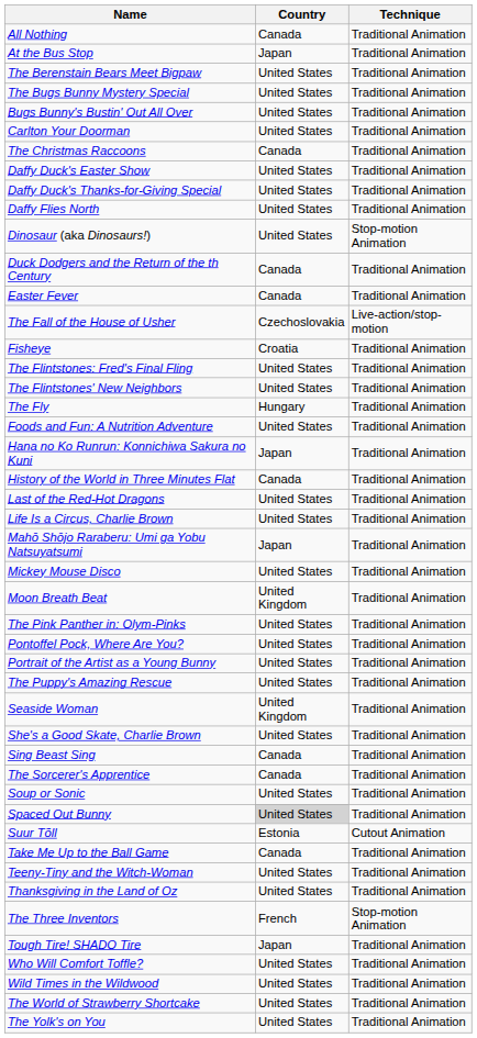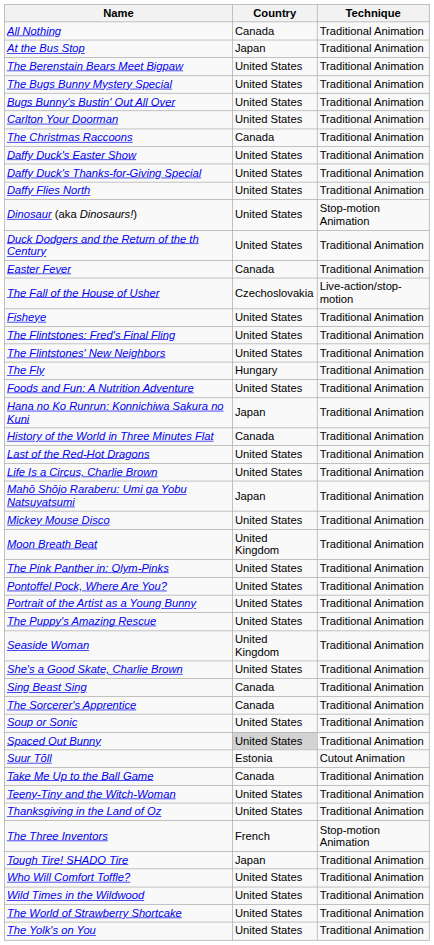 <table class="wikitable sortable">
 <tr>
 <th>Name</th>
 <th>Country</th>
 <th>Technique</th>
 </tr>
 <tr>
 <td><em><a href='#'>All Nothing</a></em></td>
 <td>Canada</td>
 <td>Traditional Animation</td>
 </tr>
 <tr>
 <td><em><a href='#'>At the Bus Stop</a></em></td>
 <td>Japan</td>
 <td>Traditional Animation</td>
 </tr>
 <tr>
 <td><em><a href='#'>The Berenstain Bears Meet Bigpaw</a></em></td>
 <td>United States</td>
 <td>Traditional Animation</td>
 </tr>
 <tr>
 <td><em><a href='#'>The Bugs Bunny Mystery Special</a></em></td>
 <td>United States</td>
 <td>Traditional Animation</td>
 </tr>
 <tr>
 <td><em><a href='#'>Bugs Bunny's Bustin' Out All Over</a></em></td>
 <td>United States</td>
 <td>Traditional Animation</td>
 </tr>
 <tr>
 <td><em><a href='#'>Carlton Your Doorman</a></em></td>
 <td>United States</td>
 <td>Traditional Animation</td>
 </tr>
 <tr>
 <td><em><a href='#'>The Christmas Raccoons</a></em></td>
 <td>Canada</td>
 <td>Traditional Animation</td>
 </tr>
 <tr>
 <td><em><a href='#'>Daffy Duck's Easter Show</a></em></td>
 <td>United States</td>
 <td>Traditional Animation</td>
 </tr>
 <tr>
 <td><em><a href='#'>Daffy Duck's Thanks-for-Giving Special</a></em></td>
 <td>United States</td>
 <td>Traditional Animation</td>
 </tr>
 <tr>
 <td><em><a href='#'>Daffy Flies North</a></em></td>
 <td>United States</td>
 <td>Traditional Animation</td>
 </tr>
 <tr>
 <td><em><a href='#'>Dinosaur</a></em> (aka <em>Dinosaurs!</em>)</td>
 <td>United States</td>
 <td>Stop-motion Animation</td>
 </tr>
 <tr>
 <td><em><a href='#'>Duck Dodgers and the Return of the th Century</a></em></td>
-<td>Canada</td>
+<td>United States</td>
 <td>Traditional Animation</td>
 </tr>
 <tr>
 <td><em><a href='#'>Easter Fever</a></em></td>
 <td>Canada</td>
 <td>Traditional Animation</td>
 </tr>
 <tr>
 <td><em><a href='#'>The Fall of the House of Usher</a></em></td>
 <td>Czechoslovakia</td>
 <td>Live-action/stop-motion</td>
 </tr>
 <tr>
 <td><em><a href='#'>Fisheye</a></em></td>
-<td>Croatia</td>
+<td>United States</td>
 <td>Traditional Animation</td>
 </tr>
 <tr>
 <td><em><a href='#'>The Flintstones: Fred's Final Fling</a></em></td>
 <td>United States</td>
 <td>Traditional Animation</td>
 </tr>
 <tr>
 <td><em><a href='#'>The Flintstones' New Neighbors</a></em></td>
 <td>United States</td>
 <td>Traditional Animation</td>
 </tr>
 <tr>
 <td><em><a href='#'>The Fly</a></em></td>
 <td>Hungary</td>
 <td>Traditional Animation</td>
 </tr>
 <tr>
 <td><em><a href='#'>Foods and Fun: A Nutrition Adventure</a></em></td>
 <td>United States</td>
 <td>Traditional Animation</td>
 </tr>
 <tr>
 <td><em><a href='#'>Hana no Ko Runrun: Konnichiwa Sakura no Kuni</a></em></td>
 <td>Japan</td>
 <td>Traditional Animation</td>
 </tr>
 <tr>
 <td><em><a href='#'>History of the World in Three Minutes Flat</a></em></td>
 <td>Canada</td>
 <td>Traditional Animation</td>
 </tr>
 <tr>
 <td><em><a href='#'>Last of the Red-Hot Dragons</a></em></td>
 <td>United States</td>
 <td>Traditional Animation</td>
 </tr>
 <tr>
 <td><em><a href='#'>Life Is a Circus, Charlie Brown</a></em></td>
 <td>United States</td>
 <td>Traditional Animation</td>
 </tr>
 <tr>
 <td><em><a href='#'>Mahō Shōjo Raraberu: Umi ga Yobu Natsuyatsumi</a></em></td>
 <td>Japan</td>
 <td>Traditional Animation</td>
 </tr>
 <tr>
 <td><em><a href='#'>Mickey Mouse Disco</a></em></td>
 <td>United States</td>
 <td>Traditional Animation</td>
 </tr>
 <tr>
 <td><em><a href='#'>Moon Breath Beat</a></em></td>
 <td>United Kingdom</td>
 <td>Traditional Animation</td>
 </tr>
 <tr>
 <td><em><a href='#'>The Pink Panther in: Olym-Pinks</a></em></td>
 <td>United States</td>
 <td>Traditional Animation</td>
 </tr>
 <tr>
 <td><em><a href='#'>Pontoffel Pock, Where Are You?</a></em></td>
 <td>United States</td>
 <td>Traditional Animation</td>
 </tr>
 <tr>
 <td><em><a href='#'>Portrait of the Artist as a Young Bunny</a></em></td>
 <td>United States</td>
 <td>Traditional Animation</td>
 </tr>
 <tr>
 <td><em><a href='#'>The Puppy's Amazing Rescue</a></em></td>
 <td>United States</td>
 <td>Traditional Animation</td>
 </tr>
 <tr>
 <td><em><a href='#'>Seaside Woman</a></em></td>
 <td>United Kingdom</td>
 <td>Traditional Animation</td>
 </tr>
 <tr>
 <td><em><a href='#'>She's a Good Skate, Charlie Brown</a></em></td>
 <td>United States</td>
 <td>Traditional Animation</td>
 </tr>
 <tr>
 <td><em><a href='#'>Sing Beast Sing</a></em></td>
 <td>Canada</td>
 <td>Traditional Animation</td>
 </tr>
 <tr>
 <td><em><a href='#'>The Sorcerer's Apprentice</a></em></td>
 <td>Canada</td>
 <td>Traditional Animation</td>
 </tr>
 <tr>
 <td><em><a href='#'>Soup or Sonic</a></em></td>
 <td>United States</td>
 <td>Traditional Animation</td>
 </tr>
 <tr>
 <td><em><a href='#'>Spaced Out Bunny</a></em></td>
 <td style="background: lightgrey;">United States</td>
 <td>Traditional Animation</td>
 </tr>
 <tr>
 <td><em><a href='#'>Suur Tõll</a></em></td>
 <td>Estonia</td>
 <td>Cutout Animation</td>
 </tr>
 <tr>
 <td><em><a href='#'>Take Me Up to the Ball Game</a></em></td>
 <td>Canada</td>
 <td>Traditional Animation</td>
 </tr>
 <tr>
 <td><em><a href='#'>Teeny-Tiny and the Witch-Woman</a></em></td>
 <td>United States</td>
 <td>Traditional Animation</td>
 </tr>
 <tr>
 <td><em><a href='#'>Thanksgiving in the Land of Oz</a></em></td>
 <td>United States</td>
 <td>Traditional Animation</td>
 </tr>
 <tr>
 <td><em><a href='#'>The Three Inventors</a></em></td>
 <td>French</td>
 <td>Stop-motion Animation</td>
 </tr>
 <tr>
 <td><em><a href='#'>Tough Tire! SHADO Tire</a></em></td>
 <td>Japan</td>
 <td>Traditional Animation</td>
 </tr>
 <tr>
 <td><em><a href='#'>Who Will Comfort Toffle?</a></em></td>
 <td>United States</td>
 <td>Traditional Animation</td>
 </tr>
 <tr>
 <td><em><a href='#'>Wild Times in the Wildwood</a></em></td>
 <td>United States</td>
 <td>Traditional Animation</td>
 </tr>
 <tr>
 <td><em><a href='#'>The World of Strawberry Shortcake</a></em></td>
 <td>United States</td>
 <td>Traditional Animation</td>
 </tr>
 <tr>
 <td><em><a href='#'>The Yolk's on You</a></em></td>
 <td>United States</td>
 <td>Traditional Animation</td>
 </tr>
 </table>
